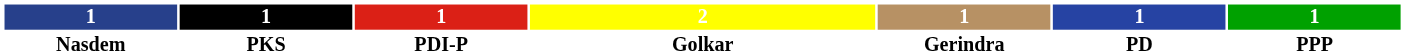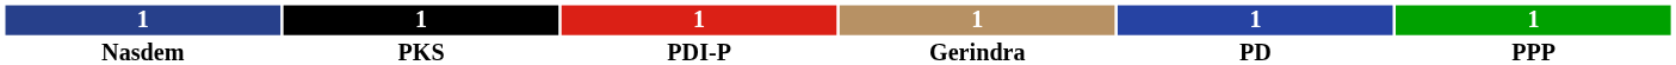 <table style="width:88%; text-align:center;">
 <tr style="color:white;">
 <td style="background:#27408B; width:12.5%;"><strong>1</strong></td>
 <td style="background:#000000; width:12.5%;"><strong>1</strong></td>
 <td style="background:#DB2016; width:12.5%;"><strong>1</strong></td>
-<td style="background:#FFFF00; width:25%;"><strong>2</strong></td>
 <td style="background:#B79164; width:12.5%;"><strong>1</strong></td>
 <td style="background:#2643A3; width:12.5%;"><strong>1</strong></td>
 <td style="background:#00A100; width:12.5%;"><strong>1</strong></td>
 </tr>
 <tr>
 <td><span><strong>Nasdem</strong></span></td>
 <td><span><strong>PKS</strong></span></td>
 <td><span><strong>PDI-P</strong></span></td>
-<td><span><strong>Golkar</strong></span></td>
 <td><span><strong>Gerindra</strong></span></td>
 <td><span><strong>PD</strong></span></td>
 <td><span><strong>PPP</strong></span></td>
 </tr>
 </table>
